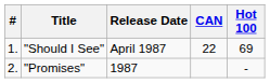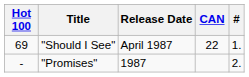 <table class="wikitable">
 <tr>
-<th>#</th>
+<th width="40"><a href='#'>Hot 100</a></th>
 <th>Title</th>
 <th>Release Date</th>
 <th width="40"><a href='#'>CAN</a></th>
-<th width="40"><a href='#'>Hot 100</a></th>
+<th>#</th>
 </tr>
 <tr>
-<td>1.</td>
+<td align="center">69</td>
 <td>"Should I See"</td>
 <td>April 1987</td>
 <td align="center">22</td>
-<td align="center">69</td>
+<td>1.</td>
 </tr>
 <tr>
-<td>2.</td>
+<td align="center">-</td>
 <td>"Promises"</td>
 <td>1987</td>
 <td align="center"></td>
-<td align="center">-</td>
+<td>2.</td>
 </tr>
 </table>
